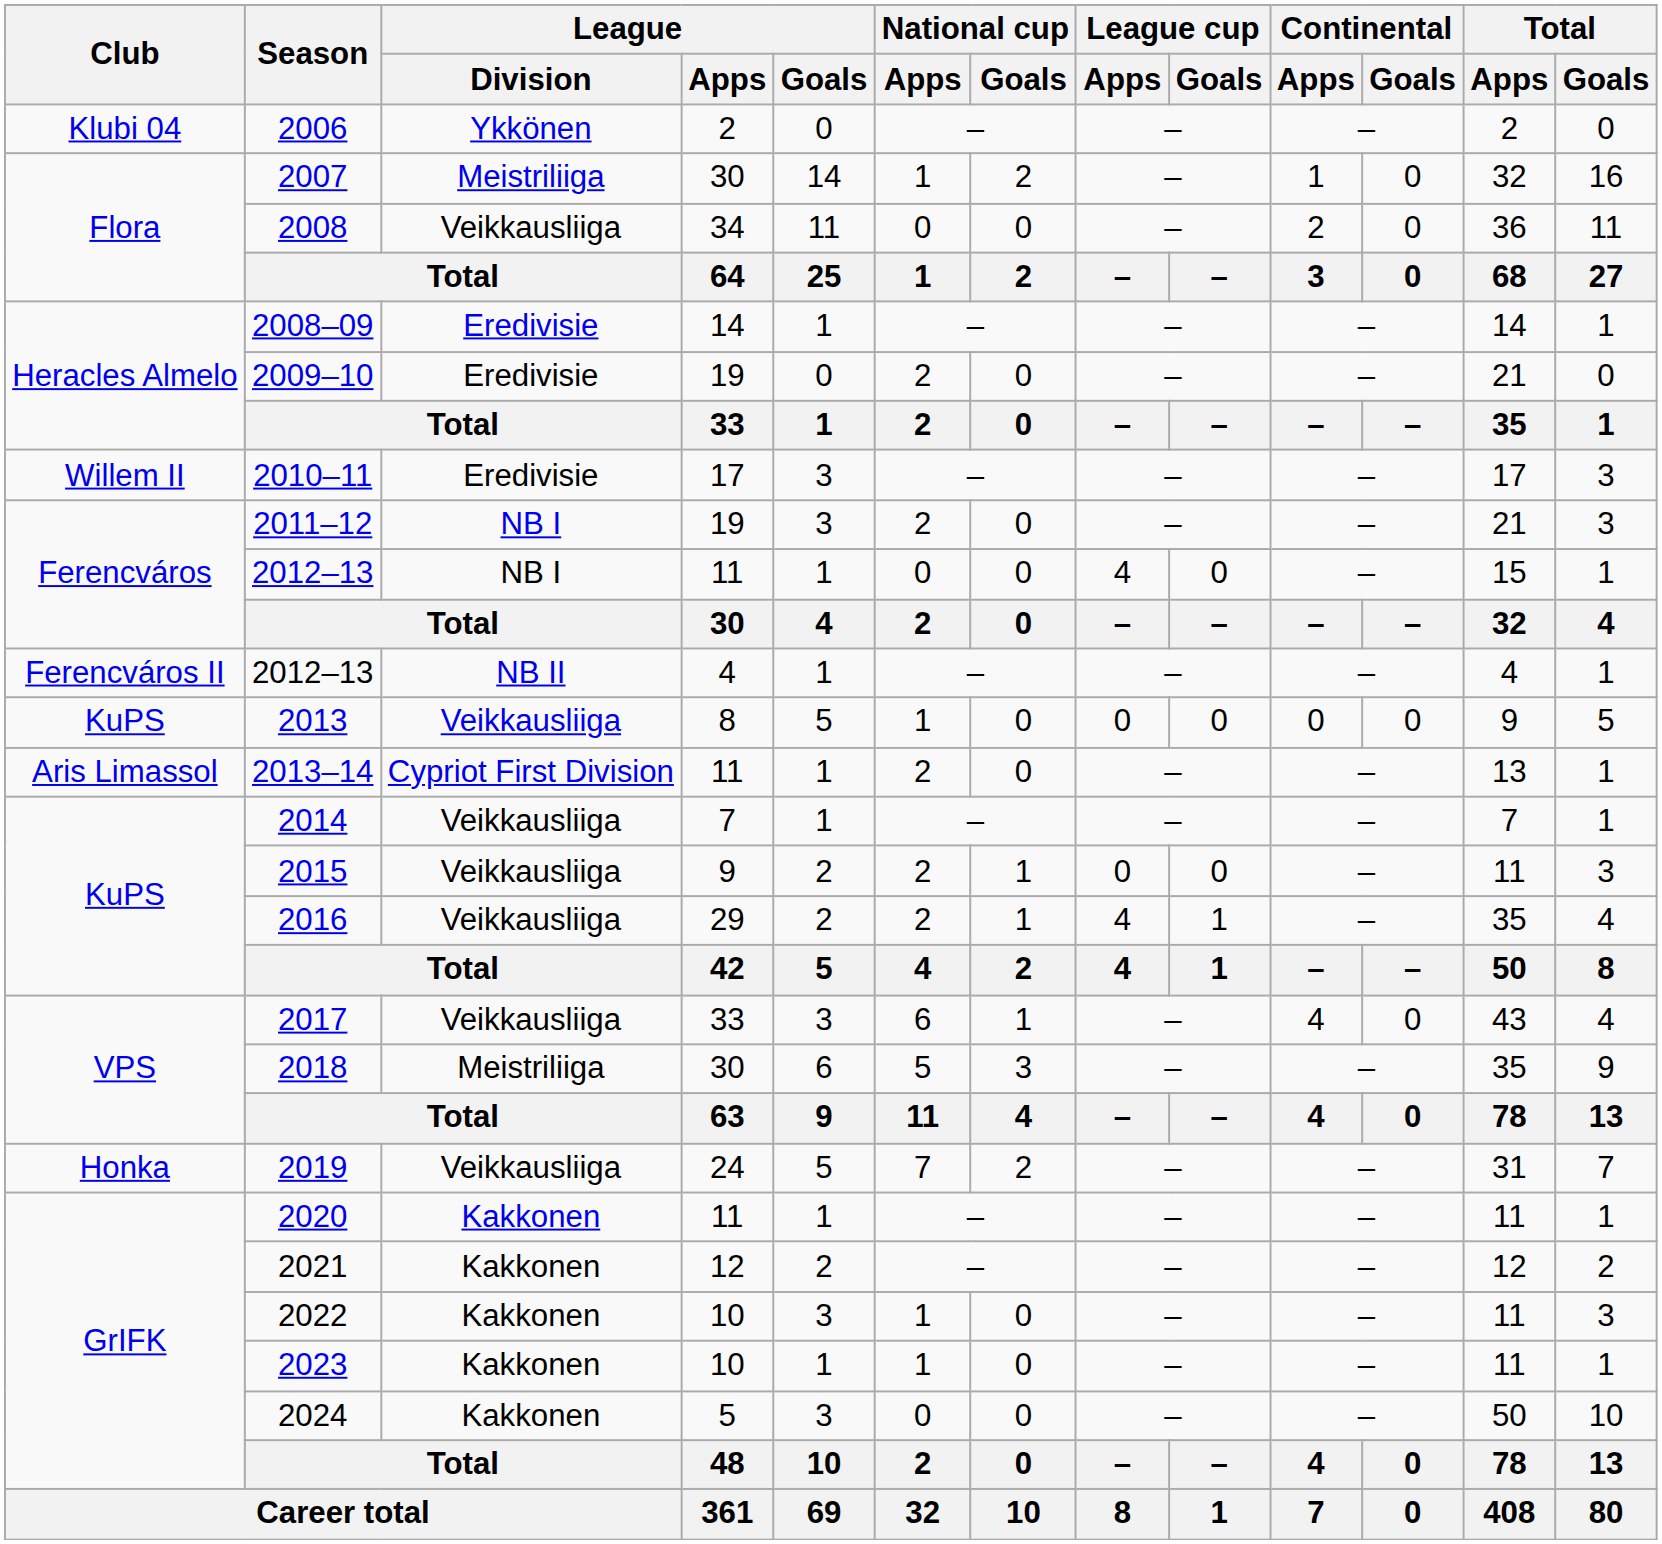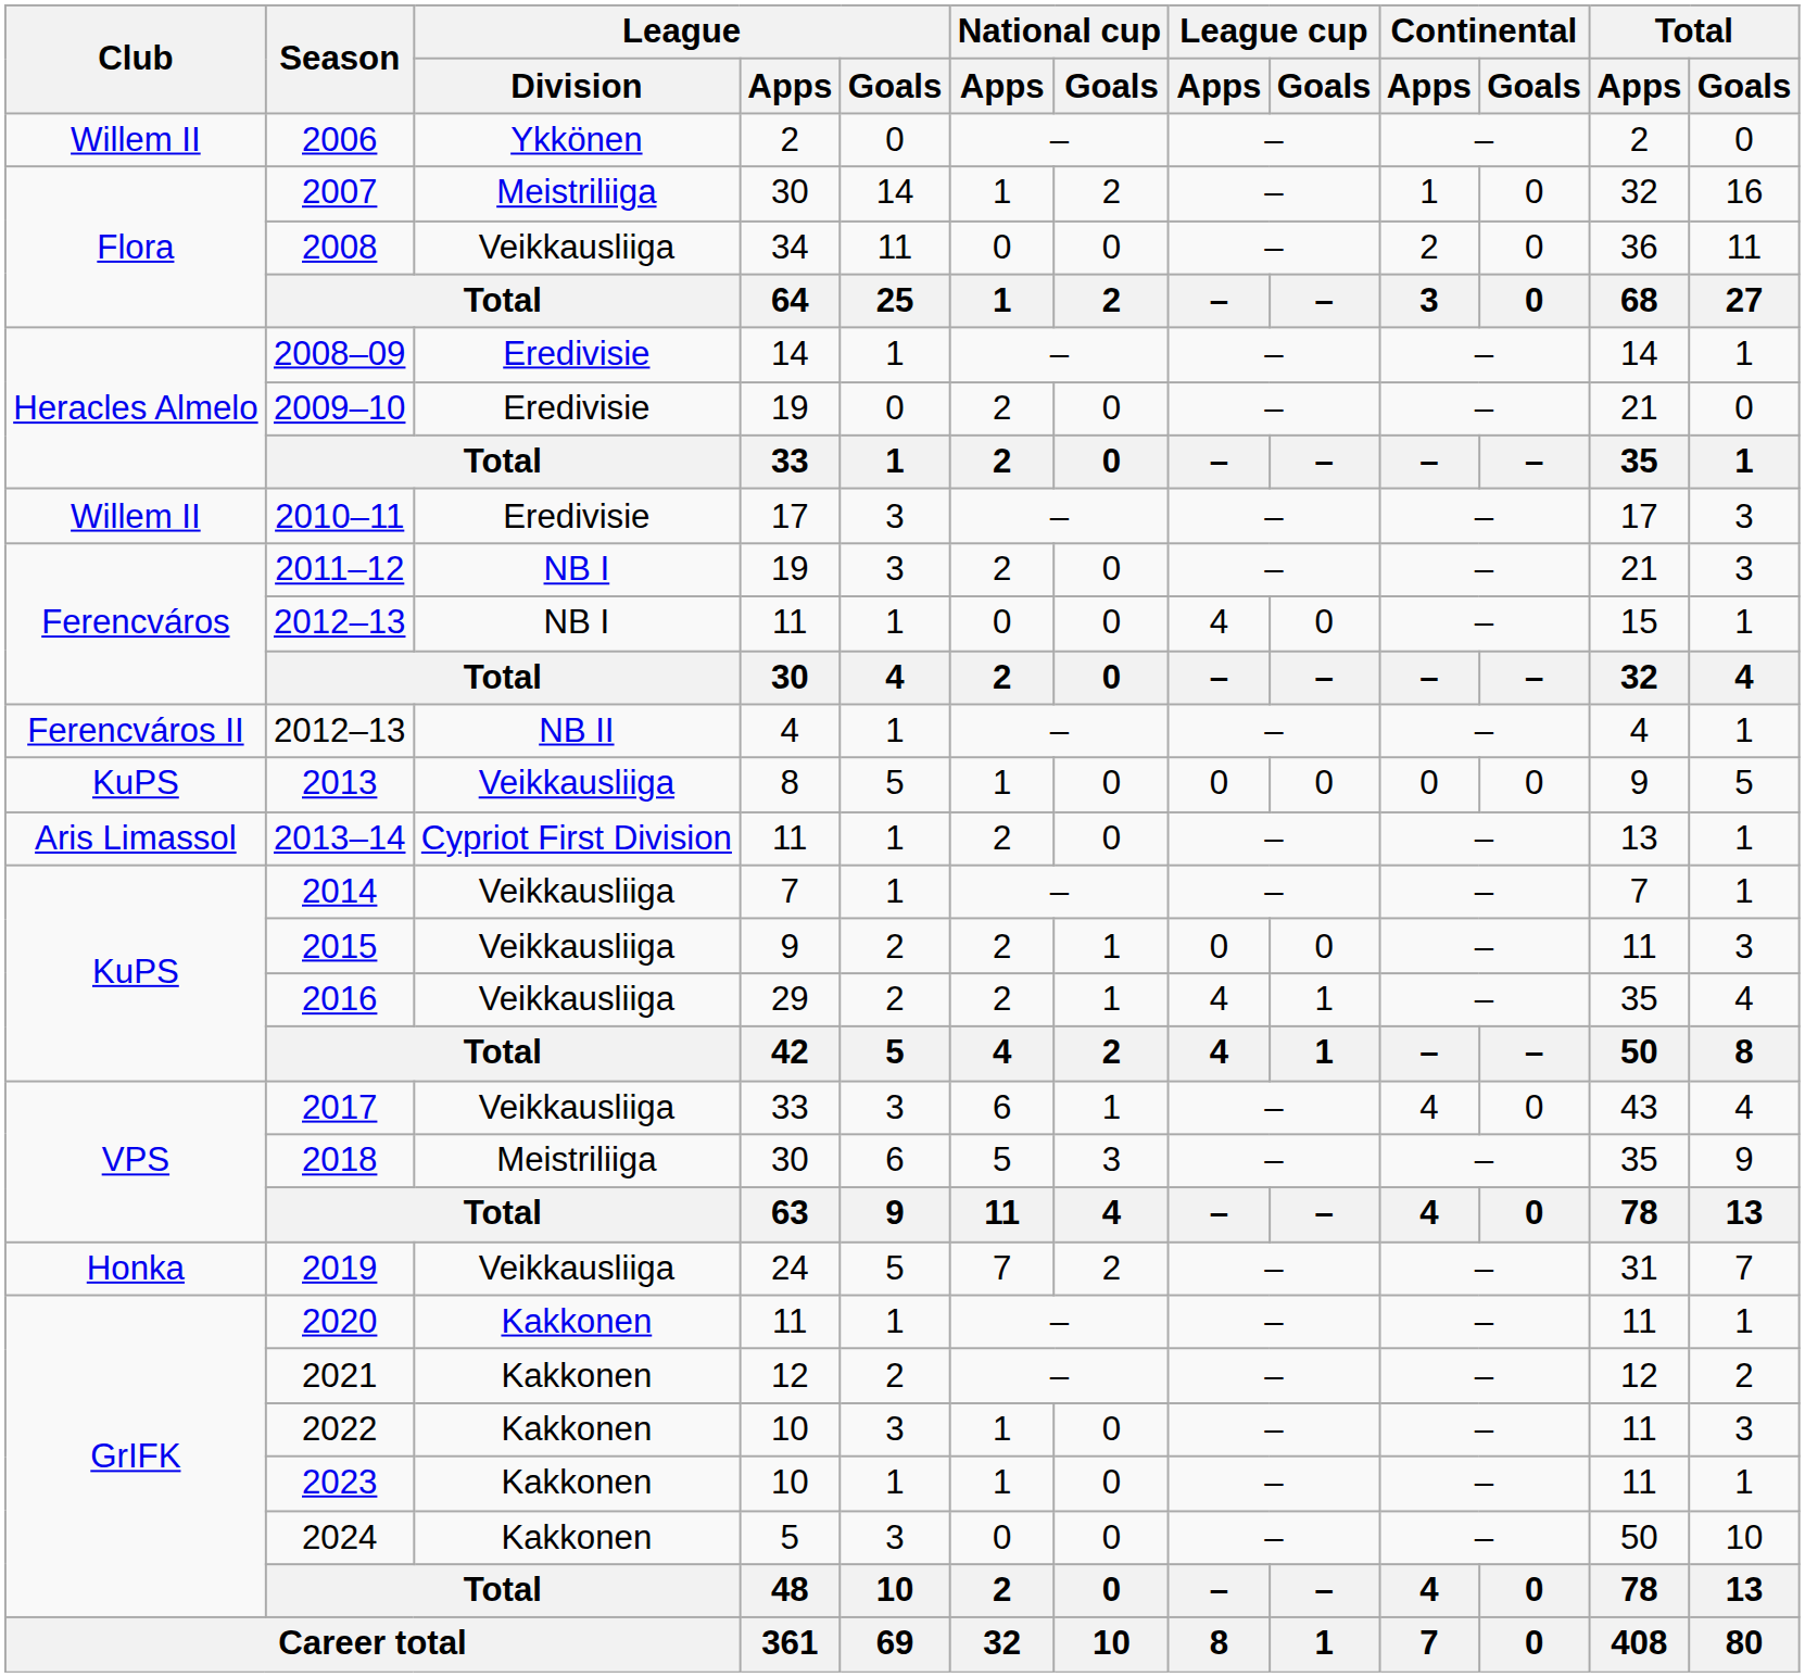 <table class="wikitable" style="text-align:center">
 <tr>
 <th rowspan="2">Club</th>
 <th rowspan="2">Season</th>
 <th colspan="3">League</th>
 <th colspan="2">National cup</th>
 <th colspan="2">League cup</th>
 <th colspan="2">Continental</th>
 <th colspan="2">Total</th>
 </tr>
 <tr>
 <th>Division</th>
 <th>Apps</th>
 <th>Goals</th>
 <th>Apps</th>
 <th>Goals</th>
 <th>Apps</th>
 <th>Goals</th>
 <th>Apps</th>
 <th>Goals</th>
 <th>Apps</th>
 <th>Goals</th>
 </tr>
 <tr>
-<td><a href='#'>Klubi 04</a></td>
+<td><a href='#'>Willem II</a></td>
 <td><a href='#'>2006</a></td>
 <td><a href='#'>Ykkönen</a></td>
 <td>2</td>
 <td>0</td>
 <td colspan="2">–</td>
 <td colspan="2">–</td>
 <td colspan="2">–</td>
 <td>2</td>
 <td>0</td>
 </tr>
 <tr>
 <td rowspan="3"><a href='#'>Flora</a></td>
 <td><a href='#'>2007</a></td>
 <td><a href='#'>Meistriliiga</a></td>
 <td>30</td>
 <td>14</td>
 <td>1</td>
 <td>2</td>
 <td colspan="2">–</td>
 <td>1</td>
 <td>0</td>
 <td>32</td>
 <td>16</td>
 </tr>
 <tr>
 <td><a href='#'>2008</a></td>
 <td>Veikkausliiga</td>
 <td>34</td>
 <td>11</td>
 <td>0</td>
 <td>0</td>
 <td colspan="2">–</td>
 <td>2</td>
 <td>0</td>
 <td>36</td>
 <td>11</td>
 </tr>
 <tr>
 <th colspan="2">Total</th>
 <th>64</th>
 <th>25</th>
 <th>1</th>
 <th>2</th>
 <th>–</th>
 <th>–</th>
 <th>3</th>
 <th>0</th>
 <th>68</th>
 <th>27</th>
 </tr>
 <tr>
 <td rowspan="3"><a href='#'>Heracles Almelo</a></td>
 <td><a href='#'>2008–09</a></td>
 <td><a href='#'>Eredivisie</a></td>
 <td>14</td>
 <td>1</td>
 <td colspan="2">–</td>
 <td colspan="2">–</td>
 <td colspan="2">–</td>
 <td>14</td>
 <td>1</td>
 </tr>
 <tr>
 <td><a href='#'>2009–10</a></td>
 <td>Eredivisie</td>
 <td>19</td>
 <td>0</td>
 <td>2</td>
 <td>0</td>
 <td colspan="2">–</td>
 <td colspan="2">–</td>
 <td>21</td>
 <td>0</td>
 </tr>
 <tr>
 <th colspan="2">Total</th>
 <th>33</th>
 <th>1</th>
 <th>2</th>
 <th>0</th>
 <th>–</th>
 <th>–</th>
 <th>–</th>
 <th>–</th>
 <th>35</th>
 <th>1</th>
 </tr>
 <tr>
 <td><a href='#'>Willem II</a></td>
 <td><a href='#'>2010–11</a></td>
 <td>Eredivisie</td>
 <td>17</td>
 <td>3</td>
 <td colspan="2">–</td>
 <td colspan="2">–</td>
 <td colspan="2">–</td>
 <td>17</td>
 <td>3</td>
 </tr>
 <tr>
 <td rowspan="3"><a href='#'>Ferencváros</a></td>
 <td><a href='#'>2011–12</a></td>
 <td><a href='#'>NB I</a></td>
 <td>19</td>
 <td>3</td>
 <td>2</td>
 <td>0</td>
 <td colspan="2">–</td>
 <td colspan="2">–</td>
 <td>21</td>
 <td>3</td>
 </tr>
 <tr>
 <td><a href='#'>2012–13</a></td>
 <td>NB I</td>
 <td>11</td>
 <td>1</td>
 <td>0</td>
 <td>0</td>
 <td>4</td>
 <td>0</td>
 <td colspan="2">–</td>
 <td>15</td>
 <td>1</td>
 </tr>
 <tr>
 <th colspan="2">Total</th>
 <th>30</th>
 <th>4</th>
 <th>2</th>
 <th>0</th>
 <th>–</th>
 <th>–</th>
 <th>–</th>
 <th>–</th>
 <th>32</th>
 <th>4</th>
 </tr>
 <tr>
 <td><a href='#'>Ferencváros II</a></td>
 <td>2012–13</td>
 <td><a href='#'>NB II</a></td>
 <td>4</td>
 <td>1</td>
 <td colspan="2">–</td>
 <td colspan="2">–</td>
 <td colspan="2">–</td>
 <td>4</td>
 <td>1</td>
 </tr>
 <tr>
 <td><a href='#'>KuPS</a></td>
 <td><a href='#'>2013</a></td>
 <td><a href='#'>Veikkausliiga</a></td>
 <td>8</td>
 <td>5</td>
 <td>1</td>
 <td>0</td>
 <td>0</td>
 <td>0</td>
 <td>0</td>
 <td>0</td>
 <td>9</td>
 <td>5</td>
 </tr>
 <tr>
 <td><a href='#'>Aris Limassol</a></td>
 <td><a href='#'>2013–14</a></td>
 <td><a href='#'>Cypriot First Division</a></td>
 <td>11</td>
 <td>1</td>
 <td>2</td>
 <td>0</td>
 <td colspan="2">–</td>
 <td colspan="2">–</td>
 <td>13</td>
 <td>1</td>
 </tr>
 <tr>
 <td rowspan="4"><a href='#'>KuPS</a></td>
 <td><a href='#'>2014</a></td>
 <td>Veikkausliiga</td>
 <td>7</td>
 <td>1</td>
 <td colspan="2">–</td>
 <td colspan="2">–</td>
 <td colspan="2">–</td>
 <td>7</td>
 <td>1</td>
 </tr>
 <tr>
 <td><a href='#'>2015</a></td>
 <td>Veikkausliiga</td>
 <td>9</td>
 <td>2</td>
 <td>2</td>
 <td>1</td>
 <td>0</td>
 <td>0</td>
 <td colspan="2">–</td>
 <td>11</td>
 <td>3</td>
 </tr>
 <tr>
 <td><a href='#'>2016</a></td>
 <td>Veikkausliiga</td>
 <td>29</td>
 <td>2</td>
 <td>2</td>
 <td>1</td>
 <td>4</td>
 <td>1</td>
 <td colspan="2">–</td>
 <td>35</td>
 <td>4</td>
 </tr>
 <tr>
 <th colspan="2">Total</th>
 <th>42</th>
 <th>5</th>
 <th>4</th>
 <th>2</th>
 <th>4</th>
 <th>1</th>
 <th>–</th>
 <th>–</th>
 <th>50</th>
 <th>8</th>
 </tr>
 <tr>
 <td rowspan="3"><a href='#'>VPS</a></td>
 <td><a href='#'>2017</a></td>
 <td>Veikkausliiga</td>
 <td>33</td>
 <td>3</td>
 <td>6</td>
 <td>1</td>
 <td colspan="2">–</td>
 <td>4</td>
 <td>0</td>
 <td>43</td>
 <td>4</td>
 </tr>
 <tr>
 <td><a href='#'>2018</a></td>
 <td>Meistriliiga</td>
 <td>30</td>
 <td>6</td>
 <td>5</td>
 <td>3</td>
 <td colspan="2">–</td>
 <td colspan="2">–</td>
 <td>35</td>
 <td>9</td>
 </tr>
 <tr>
 <th colspan="2">Total</th>
 <th>63</th>
 <th>9</th>
 <th>11</th>
 <th>4</th>
 <th>–</th>
 <th>–</th>
 <th>4</th>
 <th>0</th>
 <th>78</th>
 <th>13</th>
 </tr>
 <tr>
 <td><a href='#'>Honka</a></td>
 <td><a href='#'>2019</a></td>
 <td>Veikkausliiga</td>
 <td>24</td>
 <td>5</td>
 <td>7</td>
 <td>2</td>
 <td colspan="2">–</td>
 <td colspan="2">–</td>
 <td>31</td>
 <td>7</td>
 </tr>
 <tr>
 <td rowspan="6"><a href='#'>GrIFK</a></td>
 <td><a href='#'>2020</a></td>
 <td><a href='#'>Kakkonen</a></td>
 <td>11</td>
 <td>1</td>
 <td colspan="2">–</td>
 <td colspan="2">–</td>
 <td colspan="2">–</td>
 <td>11</td>
 <td>1</td>
 </tr>
 <tr>
 <td>2021</td>
 <td>Kakkonen</td>
 <td>12</td>
 <td>2</td>
 <td colspan="2">–</td>
 <td colspan="2">–</td>
 <td colspan="2">–</td>
 <td>12</td>
 <td>2</td>
 </tr>
 <tr>
 <td>2022</td>
 <td>Kakkonen</td>
 <td>10</td>
 <td>3</td>
 <td>1</td>
 <td>0</td>
 <td colspan="2">–</td>
 <td colspan="2">–</td>
 <td>11</td>
 <td>3</td>
 </tr>
 <tr>
 <td><a href='#'>2023</a></td>
 <td>Kakkonen</td>
 <td>10</td>
 <td>1</td>
 <td>1</td>
 <td>0</td>
 <td colspan="2">–</td>
 <td colspan="2">–</td>
 <td>11</td>
 <td>1</td>
 </tr>
 <tr>
 <td>2024</td>
 <td>Kakkonen</td>
 <td>5</td>
 <td>3</td>
 <td>0</td>
 <td>0</td>
 <td colspan="2">–</td>
 <td colspan="2">–</td>
 <td>50</td>
 <td>10</td>
 </tr>
 <tr>
 <th colspan="2">Total</th>
 <th>48</th>
 <th>10</th>
 <th>2</th>
 <th>0</th>
 <th>–</th>
 <th>–</th>
 <th>4</th>
 <th>0</th>
 <th>78</th>
 <th>13</th>
 </tr>
 <tr>
 <th colspan="3">Career total</th>
 <th>361</th>
 <th>69</th>
 <th>32</th>
 <th>10</th>
 <th>8</th>
 <th>1</th>
 <th>7</th>
 <th>0</th>
 <th>408</th>
 <th>80</th>
 </tr>
 </table>
